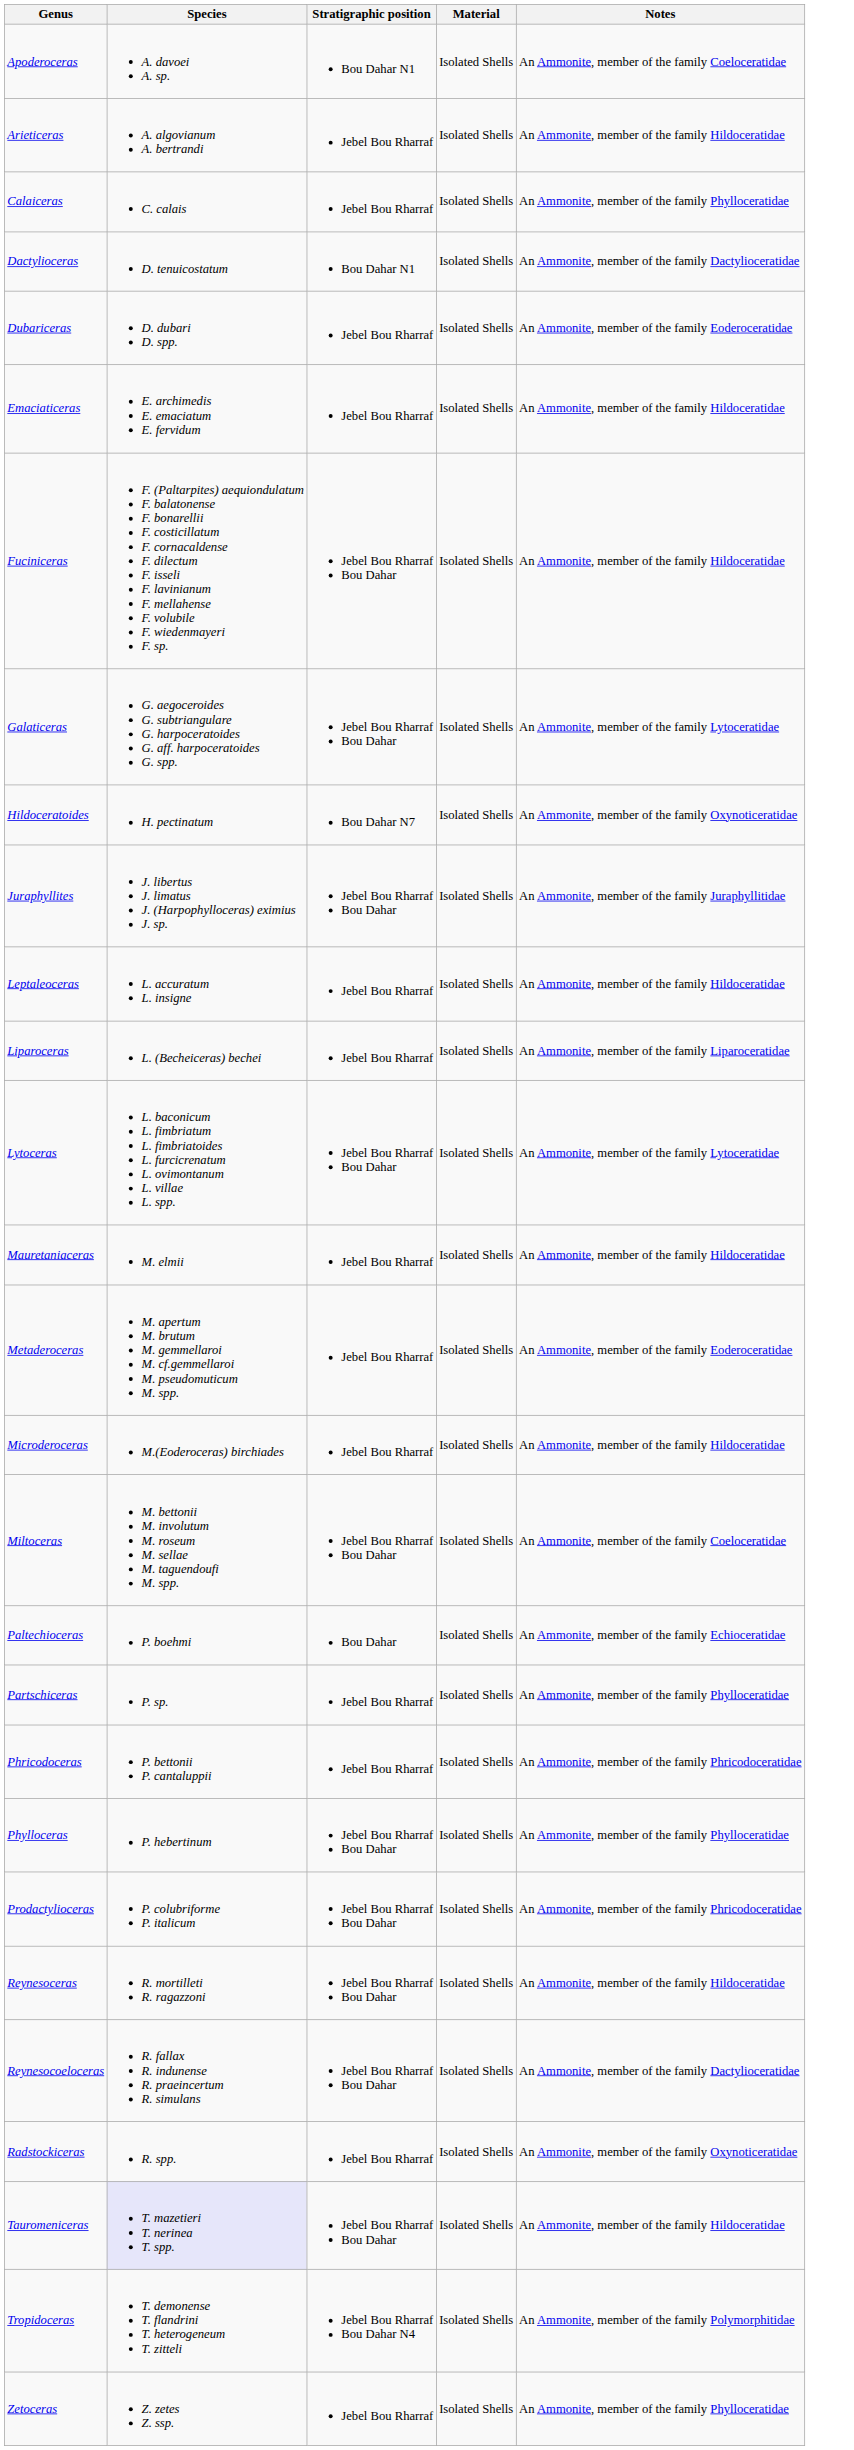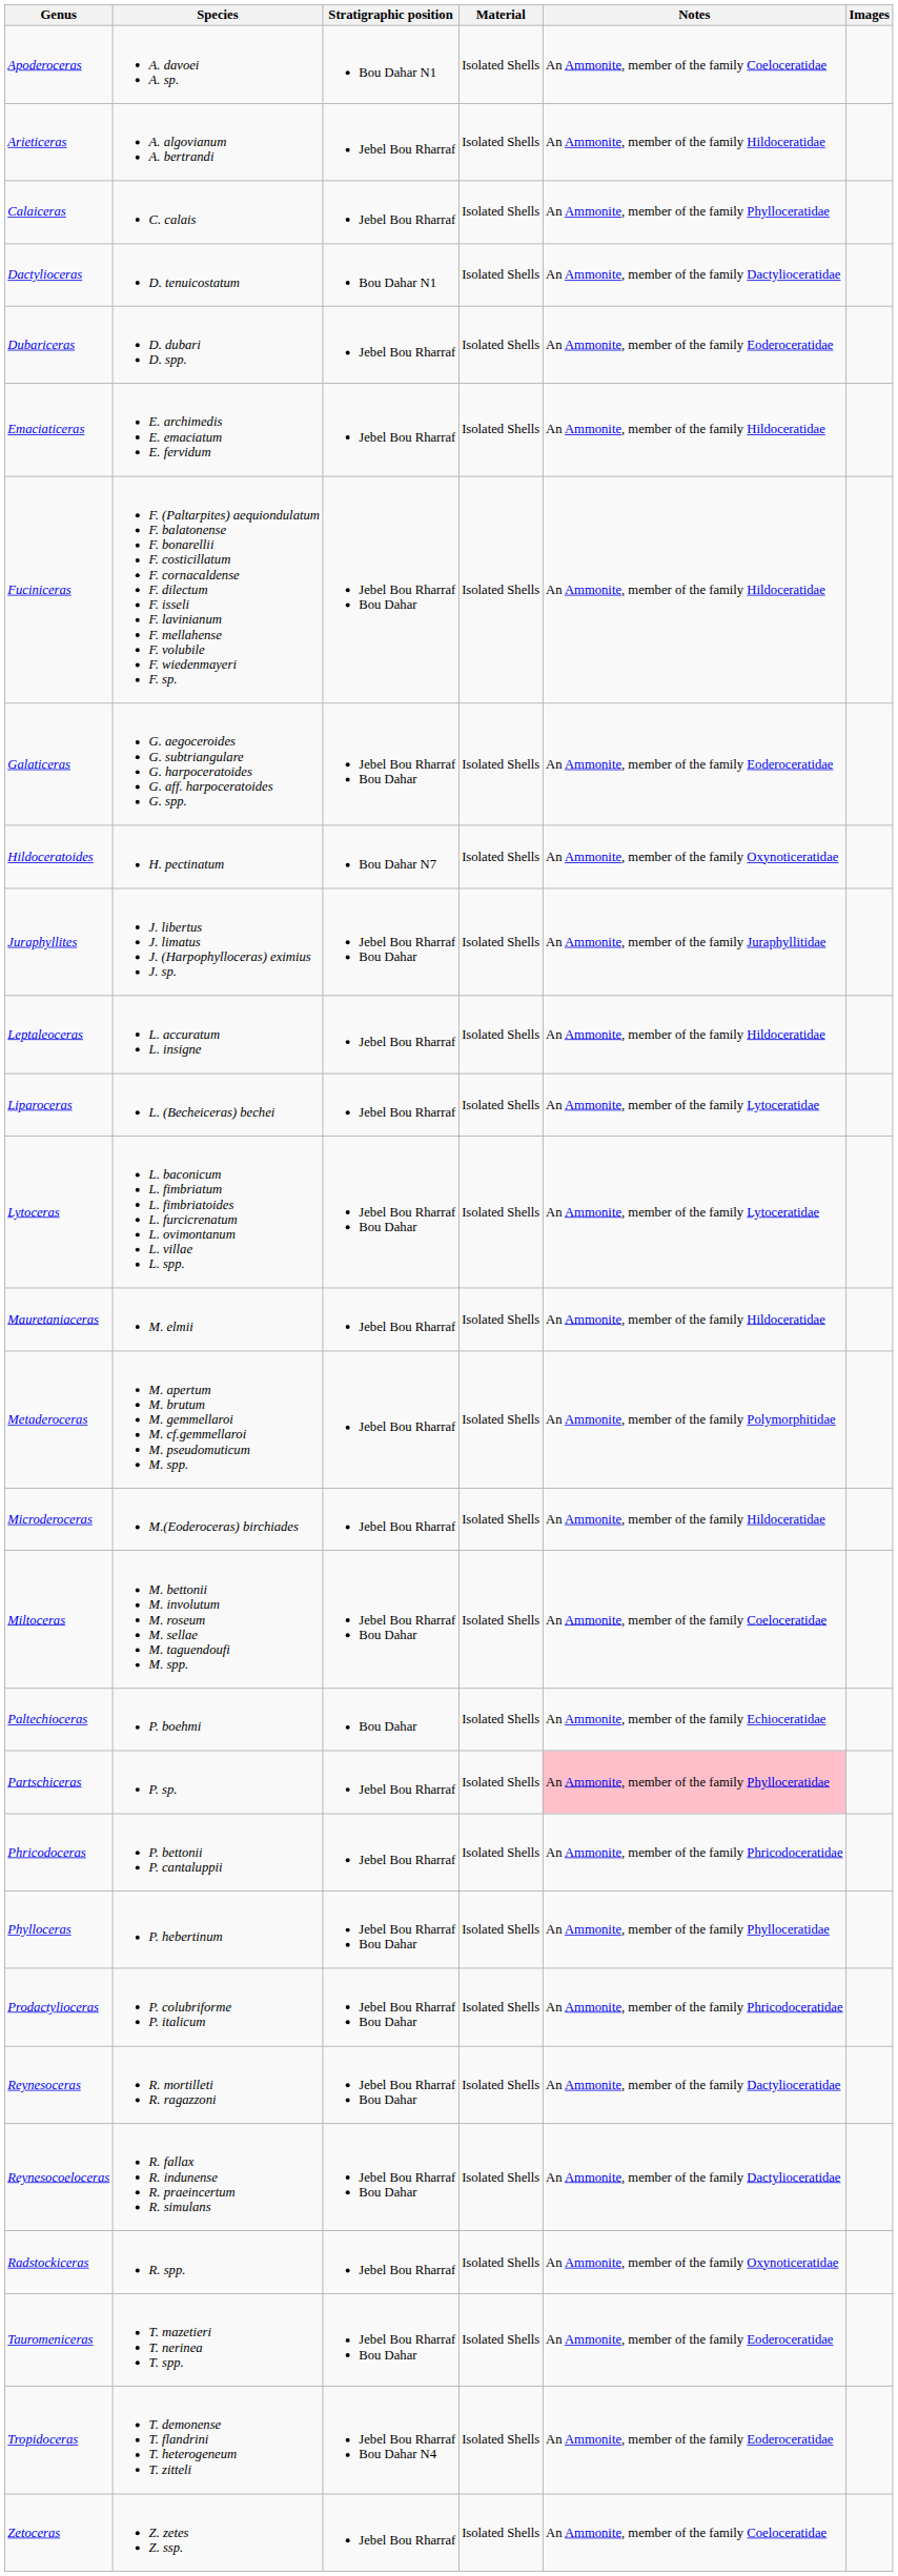 <table class="wikitable">
 <tr>
 <th>Genus</th>
 <th>Species</th>
 <th>Stratigraphic position</th>
 <th>Material</th>
 <th>Notes</th>
+<th>Images</th>
 </tr>
 <tr>
 <td><em><a href='#'>Apoderoceras</a></em></td>
 <td><br><ul><li><em>A. davoei</em></li><li><em>A. sp.</em></li></ul></td>
 <td><br><ul><li>Bou Dahar N1</li></ul></td>
 <td>Isolated Shells</td>
 <td>An <a href='#'>Ammonite</a>, member of the family <a href='#'>Coeloceratidae</a></td>
+<td></td>
 </tr>
 <tr>
 <td><em><a href='#'>Arieticeras</a></em></td>
 <td><br><ul><li><em>A. algovianum</em></li><li><em>A. bertrandi</em></li></ul></td>
 <td><br><ul><li>Jebel Bou Rharraf</li></ul></td>
 <td>Isolated Shells</td>
 <td>An <a href='#'>Ammonite</a>, member of the family <a href='#'>Hildoceratidae</a></td>
+<td></td>
 </tr>
 <tr>
 <td><em><a href='#'>Calaiceras</a></em></td>
 <td><br><ul><li><em>C. calais</em></li></ul></td>
 <td><br><ul><li>Jebel Bou Rharraf</li></ul></td>
 <td>Isolated Shells</td>
 <td>An <a href='#'>Ammonite</a>, member of the family <a href='#'>Phylloceratidae</a></td>
+<td></td>
 </tr>
 <tr>
 <td><em><a href='#'>Dactylioceras</a></em></td>
 <td><br><ul><li><em>D. tenuicostatum</em></li></ul></td>
 <td><br><ul><li>Bou Dahar N1</li></ul></td>
 <td>Isolated Shells</td>
 <td>An <a href='#'>Ammonite</a>, member of the family <a href='#'>Dactylioceratidae</a></td>
+<td></td>
 </tr>
 <tr>
 <td><em><a href='#'>Dubariceras</a></em></td>
 <td><br><ul><li><em>D. dubari</em></li><li><em>D. spp.</em></li></ul></td>
 <td><br><ul><li>Jebel Bou Rharraf</li></ul></td>
 <td>Isolated Shells</td>
 <td>An <a href='#'>Ammonite</a>, member of the family <a href='#'>Eoderoceratidae</a></td>
+<td></td>
 </tr>
 <tr>
 <td><em><a href='#'>Emaciaticeras</a></em></td>
 <td><br><ul><li><em>E. archimedis</em></li><li><em>E. emaciatum</em></li><li><em>E. fervidum</em></li></ul></td>
 <td><br><ul><li>Jebel Bou Rharraf</li></ul></td>
 <td>Isolated Shells</td>
 <td>An <a href='#'>Ammonite</a>, member of the family <a href='#'>Hildoceratidae</a></td>
+<td></td>
 </tr>
 <tr>
 <td><em><a href='#'>Fuciniceras</a></em></td>
 <td><br><ul><li><em>F. (Paltarpites) aequiondulatum</em></li><li><em>F. balatonense</em></li><li><em>F. bonarellii</em></li><li><em>F. costicillatum</em></li><li><em>F. cornacaldense</em></li><li><em>F. dilectum</em></li><li><em>F. isseli</em></li><li><em>F. lavinianum</em></li><li><em>F. mellahense</em></li><li><em>F. volubile</em></li><li><em>F. wiedenmayeri</em></li><li><em>F. sp.</em></li></ul></td>
 <td><br><ul><li>Jebel Bou Rharraf</li><li>Bou Dahar</li></ul></td>
 <td>Isolated Shells</td>
 <td>An <a href='#'>Ammonite</a>, member of the family <a href='#'>Hildoceratidae</a></td>
+<td></td>
 </tr>
 <tr>
 <td><em><a href='#'>Galaticeras</a></em></td>
 <td><br><ul><li><em>G. aegoceroides</em></li><li><em>G. subtriangulare</em></li><li><em>G. harpoceratoides</em></li><li><em>G. aff. harpoceratoides</em></li><li><em>G. spp.</em></li></ul></td>
 <td><br><ul><li>Jebel Bou Rharraf</li><li>Bou Dahar</li></ul></td>
 <td>Isolated Shells</td>
-<td>An <a href='#'>Ammonite</a>, member of the family <a href='#'>Lytoceratidae</a></td>
+<td>An <a href='#'>Ammonite</a>, member of the family <a href='#'>Eoderoceratidae</a></td>
+<td></td>
 </tr>
 <tr>
 <td><em><a href='#'>Hildoceratoides</a></em></td>
 <td><br><ul><li><em>H. pectinatum</em></li></ul></td>
 <td><br><ul><li>Bou Dahar N7</li></ul></td>
 <td>Isolated Shells</td>
 <td>An <a href='#'>Ammonite</a>, member of the family <a href='#'>Oxynoticeratidae</a></td>
+<td></td>
 </tr>
 <tr>
 <td><em><a href='#'>Juraphyllites</a></em></td>
 <td><br><ul><li><em>J. libertus</em></li><li><em>J. limatus</em></li><li><em>J. (Harpophylloceras) eximius</em></li><li><em>J. sp.</em></li></ul></td>
 <td><br><ul><li>Jebel Bou Rharraf</li><li>Bou Dahar</li></ul></td>
 <td>Isolated Shells</td>
 <td>An <a href='#'>Ammonite</a>, member of the family <a href='#'>Juraphyllitidae</a></td>
+<td></td>
 </tr>
 <tr>
 <td><em><a href='#'>Leptaleoceras</a></em></td>
 <td><br><ul><li><em>L. accuratum</em></li><li><em>L. insigne</em></li></ul></td>
 <td><br><ul><li>Jebel Bou Rharraf</li></ul></td>
 <td>Isolated Shells</td>
 <td>An <a href='#'>Ammonite</a>, member of the family <a href='#'>Hildoceratidae</a></td>
+<td></td>
 </tr>
 <tr>
 <td><em><a href='#'>Liparoceras</a></em></td>
 <td><br><ul><li><em>L. (Becheiceras) bechei</em></li></ul></td>
 <td><br><ul><li>Jebel Bou Rharraf</li></ul></td>
 <td>Isolated Shells</td>
-<td>An <a href='#'>Ammonite</a>, member of the family <a href='#'>Liparoceratidae</a></td>
+<td>An <a href='#'>Ammonite</a>, member of the family <a href='#'>Lytoceratidae</a></td>
+<td></td>
 </tr>
 <tr>
 <td><em><a href='#'>Lytoceras</a></em></td>
 <td><br><ul><li><em>L. baconicum</em></li><li><em>L. fimbriatum</em></li><li><em>L. fimbriatoides</em></li><li><em>L. furcicrenatum</em></li><li><em>L. ovimontanum</em></li><li><em>L. villae</em></li><li><em>L. spp.</em></li></ul></td>
 <td><br><ul><li>Jebel Bou Rharraf</li><li>Bou Dahar</li></ul></td>
 <td>Isolated Shells</td>
 <td>An <a href='#'>Ammonite</a>, member of the family <a href='#'>Lytoceratidae</a></td>
+<td></td>
 </tr>
 <tr>
 <td><em><a href='#'>Mauretaniaceras</a></em></td>
 <td><br><ul><li><em>M. elmii</em></li></ul></td>
 <td><br><ul><li>Jebel Bou Rharraf</li></ul></td>
 <td>Isolated Shells</td>
 <td>An <a href='#'>Ammonite</a>, member of the family <a href='#'>Hildoceratidae</a></td>
+<td></td>
 </tr>
 <tr>
 <td><em><a href='#'>Metaderoceras</a></em></td>
 <td><br><ul><li><em>M. apertum</em></li><li><em>M. brutum</em></li><li><em>M. gemmellaroi</em></li><li><em>M. cf.gemmellaroi</em></li><li><em>M. pseudomuticum</em></li><li><em>M. spp.</em></li></ul></td>
 <td><br><ul><li>Jebel Bou Rharraf</li></ul></td>
 <td>Isolated Shells</td>
-<td>An <a href='#'>Ammonite</a>, member of the family <a href='#'>Eoderoceratidae</a></td>
+<td>An <a href='#'>Ammonite</a>, member of the family <a href='#'>Polymorphitidae</a></td>
+<td></td>
 </tr>
 <tr>
 <td><em><a href='#'>Microderoceras</a></em></td>
 <td><br><ul><li><em>M.(Eoderoceras) birchiades</em></li></ul></td>
 <td><br><ul><li>Jebel Bou Rharraf</li></ul></td>
 <td>Isolated Shells</td>
 <td>An <a href='#'>Ammonite</a>, member of the family <a href='#'>Hildoceratidae</a></td>
+<td></td>
 </tr>
 <tr>
 <td><em><a href='#'>Miltoceras</a></em></td>
 <td><br><ul><li><em>M. bettonii</em></li><li><em>M. involutum</em></li><li><em>M. roseum</em></li><li><em>M. sellae</em></li><li><em>M. taguendoufi</em></li><li><em>M. spp.</em></li></ul></td>
 <td><br><ul><li>Jebel Bou Rharraf</li><li>Bou Dahar</li></ul></td>
 <td>Isolated Shells</td>
 <td>An <a href='#'>Ammonite</a>, member of the family <a href='#'>Coeloceratidae</a></td>
+<td></td>
 </tr>
 <tr>
 <td><em><a href='#'>Paltechioceras</a></em></td>
 <td><br><ul><li><em>P. boehmi</em></li></ul></td>
 <td><br><ul><li>Bou Dahar</li></ul></td>
 <td>Isolated Shells</td>
 <td>An <a href='#'>Ammonite</a>, member of the family <a href='#'>Echioceratidae</a></td>
+<td></td>
 </tr>
 <tr>
 <td><em><a href='#'>Partschiceras</a></em></td>
 <td><br><ul><li><em>P. sp.</em></li></ul></td>
 <td><br><ul><li>Jebel Bou Rharraf</li></ul></td>
 <td>Isolated Shells</td>
-<td>An <a href='#'>Ammonite</a>, member of the family <a href='#'>Phylloceratidae</a></td>
+<td style="background: pink;">An <a href='#'>Ammonite</a>, member of the family <a href='#'>Phylloceratidae</a></td>
+<td></td>
 </tr>
 <tr>
 <td><em><a href='#'>Phricodoceras</a></em></td>
 <td><br><ul><li><em>P. bettonii</em></li><li><em>P. cantaluppii</em></li></ul></td>
 <td><br><ul><li>Jebel Bou Rharraf</li></ul></td>
 <td>Isolated Shells</td>
 <td>An <a href='#'>Ammonite</a>, member of the family <a href='#'>Phricodoceratidae</a></td>
+<td></td>
 </tr>
 <tr>
 <td><em><a href='#'>Phylloceras</a></em></td>
 <td><br><ul><li><em>P. hebertinum</em></li></ul></td>
 <td><br><ul><li>Jebel Bou Rharraf</li><li>Bou Dahar</li></ul></td>
 <td>Isolated Shells</td>
 <td>An <a href='#'>Ammonite</a>, member of the family <a href='#'>Phylloceratidae</a></td>
+<td></td>
 </tr>
 <tr>
 <td><em><a href='#'>Prodactylioceras</a></em></td>
 <td><br><ul><li><em>P. colubriforme</em></li><li><em>P. italicum</em></li></ul></td>
 <td><br><ul><li>Jebel Bou Rharraf</li><li>Bou Dahar</li></ul></td>
 <td>Isolated Shells</td>
 <td>An <a href='#'>Ammonite</a>, member of the family <a href='#'>Phricodoceratidae</a></td>
+<td></td>
 </tr>
 <tr>
 <td><em><a href='#'>Reynesoceras</a></em></td>
 <td><br><ul><li><em>R. mortilleti</em></li><li><em>R. ragazzoni</em></li></ul></td>
 <td><br><ul><li>Jebel Bou Rharraf</li><li>Bou Dahar</li></ul></td>
 <td>Isolated Shells</td>
-<td>An <a href='#'>Ammonite</a>, member of the family <a href='#'>Hildoceratidae</a></td>
+<td>An <a href='#'>Ammonite</a>, member of the family <a href='#'>Dactylioceratidae</a></td>
+<td></td>
 </tr>
 <tr>
 <td><em><a href='#'>Reynesocoeloceras</a></em></td>
 <td><br><ul><li><em>R. fallax</em></li><li><em>R. indunense</em></li><li><em>R. praeincertum</em></li><li><em>R. simulans</em></li></ul></td>
 <td><br><ul><li>Jebel Bou Rharraf</li><li>Bou Dahar</li></ul></td>
 <td>Isolated Shells</td>
 <td>An <a href='#'>Ammonite</a>, member of the family <a href='#'>Dactylioceratidae</a></td>
+<td></td>
 </tr>
 <tr>
 <td><em><a href='#'>Radstockiceras</a></em></td>
 <td><br><ul><li><em>R. spp.</em></li></ul></td>
 <td><br><ul><li>Jebel Bou Rharraf</li></ul></td>
 <td>Isolated Shells</td>
 <td>An <a href='#'>Ammonite</a>, member of the family <a href='#'>Oxynoticeratidae</a></td>
+<td></td>
 </tr>
 <tr>
 <td><em><a href='#'>Tauromeniceras</a></em></td>
-<td style="background: lavender;"><br><ul><li><em>T. mazetieri</em></li><li><em>T. nerinea</em></li><li><em>T. spp.</em></li></ul></td>
+<td><br><ul><li><em>T. mazetieri</em></li><li><em>T. nerinea</em></li><li><em>T. spp.</em></li></ul></td>
 <td><br><ul><li>Jebel Bou Rharraf</li><li>Bou Dahar</li></ul></td>
 <td>Isolated Shells</td>
-<td>An <a href='#'>Ammonite</a>, member of the family <a href='#'>Hildoceratidae</a></td>
+<td>An <a href='#'>Ammonite</a>, member of the family <a href='#'>Eoderoceratidae</a></td>
+<td></td>
 </tr>
 <tr>
 <td><em><a href='#'>Tropidoceras</a></em></td>
 <td><br><ul><li><em>T. demonense</em></li><li><em>T. flandrini</em></li><li><em>T. heterogeneum</em></li><li><em>T. zitteli</em></li></ul></td>
 <td><br><ul><li>Jebel Bou Rharraf</li><li>Bou Dahar N4</li></ul></td>
 <td>Isolated Shells</td>
-<td>An <a href='#'>Ammonite</a>, member of the family <a href='#'>Polymorphitidae</a></td>
+<td>An <a href='#'>Ammonite</a>, member of the family <a href='#'>Eoderoceratidae</a></td>
+<td></td>
 </tr>
 <tr>
 <td><em><a href='#'>Zetoceras</a></em></td>
 <td><br><ul><li><em>Z. zetes</em></li><li><em>Z. ssp.</em></li></ul></td>
 <td><br><ul><li>Jebel Bou Rharraf</li></ul></td>
 <td>Isolated Shells</td>
-<td>An <a href='#'>Ammonite</a>, member of the family <a href='#'>Phylloceratidae</a></td>
+<td>An <a href='#'>Ammonite</a>, member of the family <a href='#'>Coeloceratidae</a></td>
+<td></td>
 </tr>
 </table>
